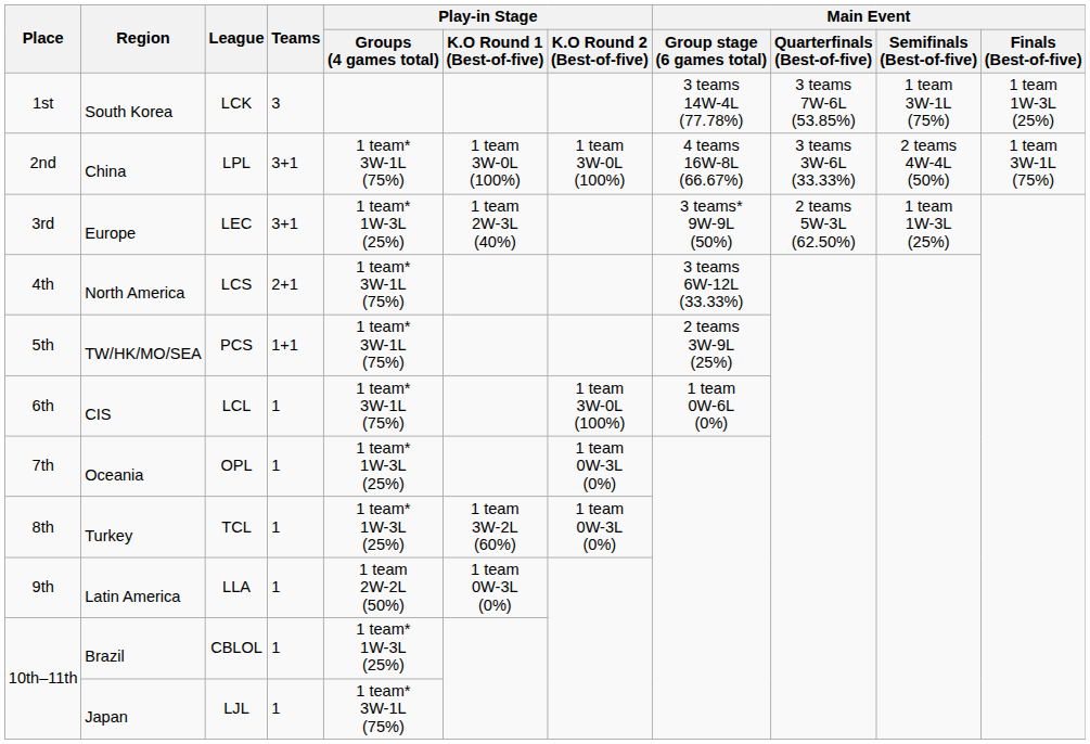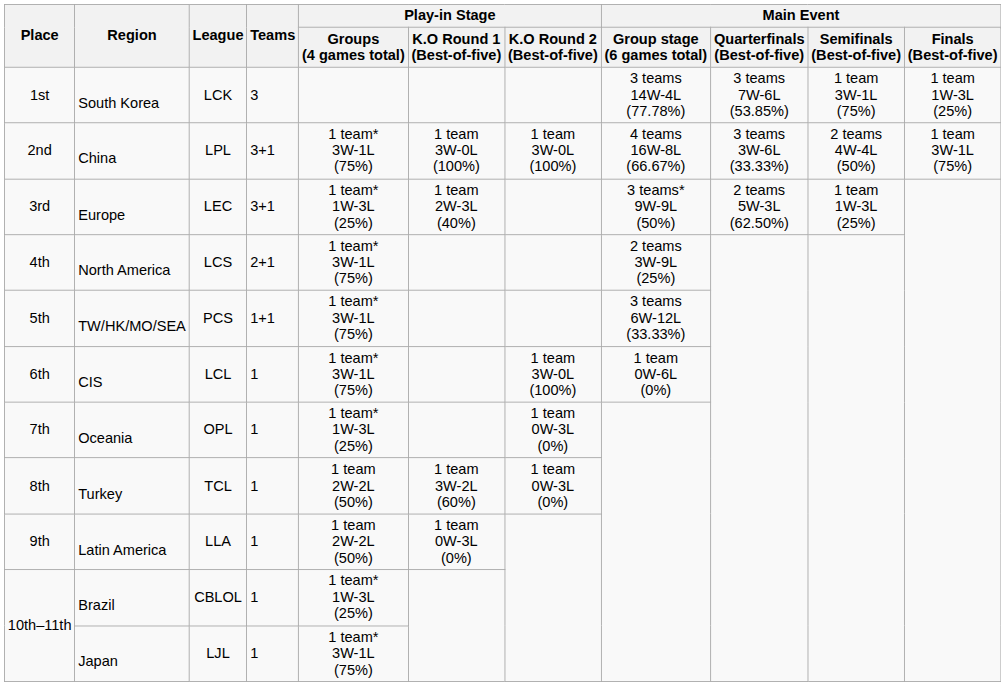 <table class="wikitable" style="text-align: center; white-space:nowrap">
 <tr>
 <th rowspan="3">Place</th>
 <th rowspan="3">Region</th>
 <th rowspan="3">League</th>
 <th rowspan="3">Teams</th>
 <th colspan="3">Play-in Stage</th>
 <th colspan="4" rowspan="2">Main Event</th>
 </tr>
 <tr>
 <th rowspan="2">Groups<br>(4 games total)</th>
 <th rowspan="2">K.O Round 1<br>(Best-of-five)</th>
 <th rowspan="2">K.O Round 2<br>(Best-of-five)</th>
 </tr>
 <tr>
 <th>Group stage<br>(6 games total)</th>
 <th>Quarterfinals<br>(Best-of-five)</th>
 <th>Semifinals<br>(Best-of-five)</th>
 <th>Finals<br>(Best-of-five)</th>
 </tr>
 <tr>
 <td>1st</td>
 <td style="text-align: left;"><br>South Korea</td>
 <td title="League of Legends Champions Korea">LCK</td>
 <td style="text-align: left;">3</td>
 <td></td>
 <td></td>
 <td></td>
 <td>3 teams<br>14W-4L<br>(77.78%)</td>
 <td>3 teams<br>7W-6L<br>(53.85%)</td>
 <td>1 team<br>3W-1L<br>(75%)</td>
 <td>1 team<br>1W-3L<br>(25%)</td>
 </tr>
 <tr>
 <td>2nd</td>
 <td style="text-align: left;"><br>China</td>
 <td title="League of Legends Pro League">LPL</td>
 <td style="text-align: left;">3+1</td>
 <td>1 team*<br>3W-1L<br>(75%)</td>
 <td>1 team<br>3W-0L<br>(100%)</td>
 <td>1 team<br>3W-0L<br>(100%)</td>
 <td>4 teams<br>16W-8L<br>(66.67%)</td>
 <td>3 teams<br>3W-6L<br>(33.33%)</td>
 <td>2 teams<br>4W-4L<br>(50%)</td>
 <td>1 team<br>3W-1L<br>(75%)</td>
 </tr>
 <tr>
 <td>3rd</td>
 <td style="text-align: left;"><br>Europe</td>
 <td title="League of Legends European Championship">LEC</td>
 <td style="text-align: left;">3+1</td>
 <td>1 team*<br>1W-3L<br>(25%)</td>
 <td>1 team<br>2W-3L<br>(40%)</td>
 <td></td>
 <td>3 teams*<br>9W-9L<br>(50%)</td>
 <td>2 teams<br>5W-3L<br>(62.50%)</td>
 <td>1 team<br>1W-3L<br>(25%)</td>
 <td rowspan="9"></td>
 </tr>
 <tr>
 <td>4th</td>
 <td style="text-align: left;"><br>North America</td>
 <td title="League of Legends Championship Series">LCS</td>
 <td style="text-align: left;">2+1</td>
 <td>1 team*<br>3W-1L<br>(75%)</td>
 <td></td>
 <td></td>
-<td>3 teams<br>6W-12L<br>(33.33%)</td>
+<td>2 teams<br>3W-9L<br>(25%)</td>
 <td rowspan="8"></td>
 <td rowspan="8"></td>
 </tr>
 <tr>
 <td>5th</td>
 <td style="text-align: left;" title="Taiwan/Hong Kong/Macau/Southeast Asia"><br>TW/HK/MO/SEA</td>
 <td title="Pacific Championship Series">PCS</td>
 <td style="text-align: left;">1+1</td>
 <td>1 team*<br>3W-1L<br>(75%)</td>
 <td></td>
 <td></td>
-<td>2 teams<br>3W-9L<br>(25%)</td>
+<td>3 teams<br>6W-12L<br>(33.33%)</td>
 </tr>
 <tr>
 <td>6th</td>
 <td style="text-align: left;" title="Commonwealth of Independent States"><br>CIS</td>
 <td title="League of Legends Continental League">LCL</td>
 <td style="text-align: left;">1</td>
 <td>1 team*<br>3W-1L<br>(75%)</td>
 <td></td>
 <td>1 team<br>3W-0L<br>(100%)</td>
 <td>1 team<br>0W-6L<br>(0%)</td>
 </tr>
 <tr>
 <td>7th</td>
 <td style="text-align: left;"><br>Oceania</td>
 <td title="Oceanic Pro League">OPL</td>
 <td style="text-align: left;">1</td>
 <td>1 team*<br>1W-3L<br>(25%)</td>
 <td></td>
 <td>1 team<br>0W-3L<br>(0%)</td>
 <td rowspan="5"></td>
 </tr>
 <tr>
 <td>8th</td>
 <td style="text-align: left;"><br>Turkey</td>
 <td title="Turkish Championship League">TCL</td>
 <td style="text-align: left;">1</td>
-<td>1 team*<br>1W-3L<br>(25%)</td>
+<td>1 team<br>2W-2L<br>(50%)</td>
 <td>1 team<br>3W-2L<br>(60%)</td>
 <td>1 team<br>0W-3L<br>(0%)</td>
 </tr>
 <tr>
 <td>9th</td>
 <td style="text-align: left;"><br>Latin America</td>
 <td title="Liga Latinoamérica">LLA</td>
 <td style="text-align: left;">1</td>
 <td>1 team<br>2W-2L<br>(50%)</td>
 <td>1 team<br>0W-3L<br>(0%)</td>
 <td rowspan="3"></td>
 </tr>
 <tr>
 <td rowspan="2">10th–11th</td>
 <td style="text-align: left;"><br>Brazil</td>
 <td title="Campeonato Brasileiro de League of Legends">CBLOL</td>
 <td style="text-align: left;">1</td>
 <td>1 team*<br>1W-3L<br>(25%)</td>
 <td rowspan="2"></td>
 </tr>
 <tr>
 <td style="text-align: left;"><br>Japan</td>
 <td title="League of Legends Japan League">LJL</td>
 <td style="text-align: left;">1</td>
 <td>1 team*<br>3W-1L<br>(75%)</td>
 </tr>
 </table>
